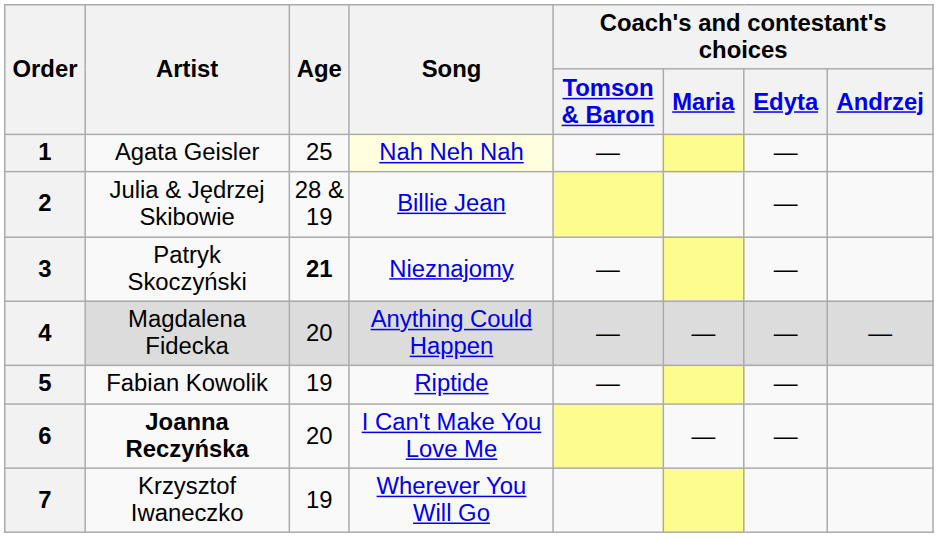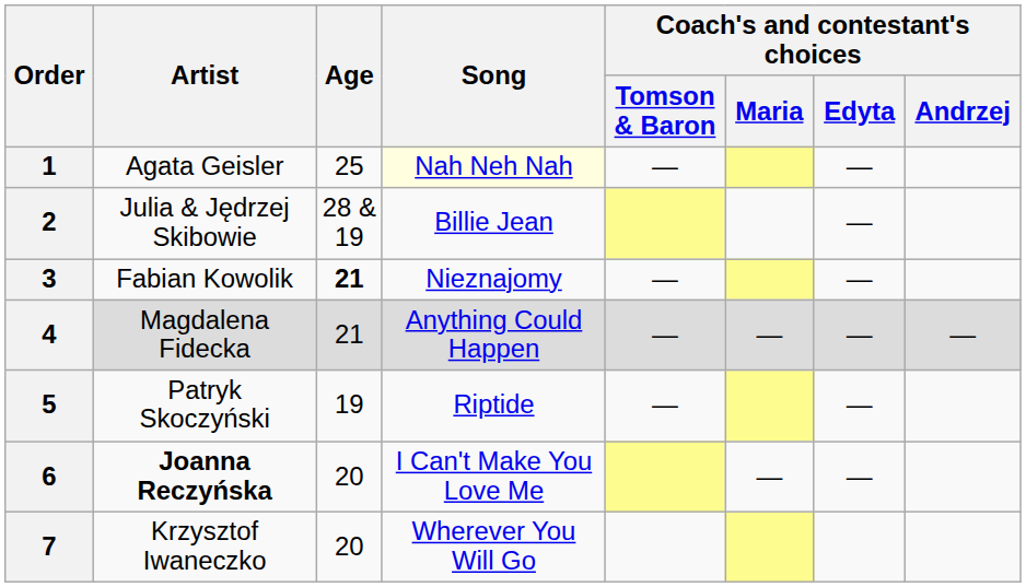 <table class="wikitable" style="text-align:center; width:100%;">
 <tr>
 <th scope="col" rowspan="2" style="width:05%;">Order</th>
 <th scope="col" rowspan="2" style="width:20%;">Artist</th>
 <th scope="col" rowspan="2" style="width:05%;">Age</th>
 <th scope="col" rowspan="2" style="width:20%;">Song</th>
 <th scope="col" colspan="4" style="width:32%;">Coach's and contestant's choices</th>
 </tr>
 <tr>
 <th style="width:08%;"><a href='#'>Tomson & Baron</a></th>
 <th style="width:08%;"><a href='#'>Maria</a></th>
 <th style="width:08%;"><a href='#'>Edyta</a></th>
 <th style="width:08%;"><a href='#'>Andrzej</a></th>
 </tr>
 <tr>
 <th>1</th>
 <td>Agata Geisler</td>
 <td>25</td>
 <td style="background: lightyellow;"><a href='#'>Nah Neh Nah</a></td>
 <td>—</td>
 <td style="background:#fdfc8f;"><strong></strong></td>
 <td>—</td>
 <td><strong></strong></td>
 </tr>
 <tr>
 <th>2</th>
 <td>Julia & Jędrzej Skibowie</td>
 <td>28 & 19</td>
 <td><a href='#'>Billie Jean</a></td>
 <td style="background:#fdfc8f;"><strong></strong></td>
 <td><strong></strong></td>
 <td>—</td>
 <td><strong></strong></td>
 </tr>
 <tr>
 <th>3</th>
-<td>Patryk Skoczyński</td>
+<td>Fabian Kowolik</td>
 <td><strong>21</strong></td>
 <td><a href='#'>Nieznajomy</a></td>
 <td>—</td>
 <td style="background:#fdfc8f;"><strong></strong></td>
 <td>—</td>
 <td><strong></strong></td>
 </tr>
 <tr>
 <th>4</th>
 <td style="background:#DCDCDC;">Magdalena Fidecka</td>
-<td style="background:#DCDCDC;">20</td>
+<td style="background:#DCDCDC;">21</td>
 <td style="background:#DCDCDC;"><a href='#'>Anything Could Happen</a></td>
 <td style="background:#DCDCDC;">—</td>
 <td style="background:#DCDCDC;">—</td>
 <td style="background:#DCDCDC;">—</td>
 <td style="background:#DCDCDC;">—</td>
 </tr>
 <tr>
 <th>5</th>
-<td>Fabian Kowolik</td>
+<td>Patryk Skoczyński</td>
 <td>19</td>
 <td><a href='#'>Riptide</a></td>
 <td>—</td>
 <td style="background:#fdfc8f;"><strong></strong></td>
 <td>—</td>
 <td><strong></strong></td>
 </tr>
 <tr>
 <th>6</th>
 <td><strong>Joanna Reczyńska</strong></td>
 <td>20</td>
 <td><a href='#'>I Can't Make You Love Me</a></td>
 <td style="background:#fdfc8f;"><strong></strong></td>
 <td>—</td>
 <td>—</td>
 <td><strong></strong></td>
 </tr>
 <tr>
 <th>7</th>
 <td>Krzysztof Iwaneczko</td>
-<td>19</td>
+<td>20</td>
 <td><a href='#'>Wherever You Will Go</a></td>
 <td><strong></strong></td>
 <td style="background:#fdfc8f;"><strong></strong></td>
 <td><strong></strong></td>
 <td><strong></strong></td>
 </tr>
 </table>
